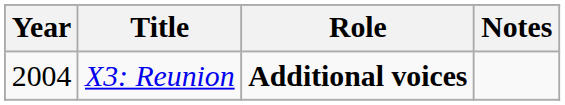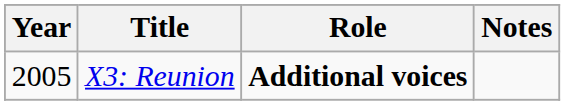 <table class = "wikitable">
 <tr>
 <th>Year</th>
 <th>Title</th>
 <th>Role</th>
 <th>Notes</th>
 </tr>
 <tr>
-<td>2004</td>
+<td>2005</td>
 <td><em><a href='#'>X3: Reunion</a></em></td>
 <td><strong>Additional voices</strong></td>
 <td></td>
 </tr>
 </table>
